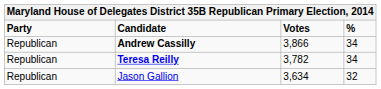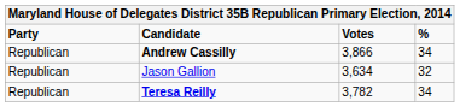 <table class="wikitable">
 <tr>
 <th colspan="4">Maryland House of Delegates District 35B Republican Primary Election, 2014</th>
 </tr>
 <tr>
 <td><strong>Party</strong></td>
 <td><strong>Candidate</strong></td>
 <td><strong>Votes</strong></td>
 <td><strong>%</strong></td>
 </tr>
 <tr>
 <td>Republican</td>
 <td><strong>Andrew Cassilly</strong></td>
 <td>3,866</td>
 <td>34</td>
 </tr>
 <tr>
 <td>Republican</td>
+<td><a href='#'>Jason Gallion</a></td>
+<td>3,634</td>
+<td>32</td>
+</tr>
+<tr>
+<td>Republican</td>
 <td><strong><a href='#'>Teresa Reilly</a></strong></td>
 <td>3,782</td>
 <td>34</td>
 </tr>
-<tr>
-<td>Republican</td>
-<td><a href='#'>Jason Gallion</a></td>
-<td>3,634</td>
-<td>32</td>
-</tr>
 </table>
